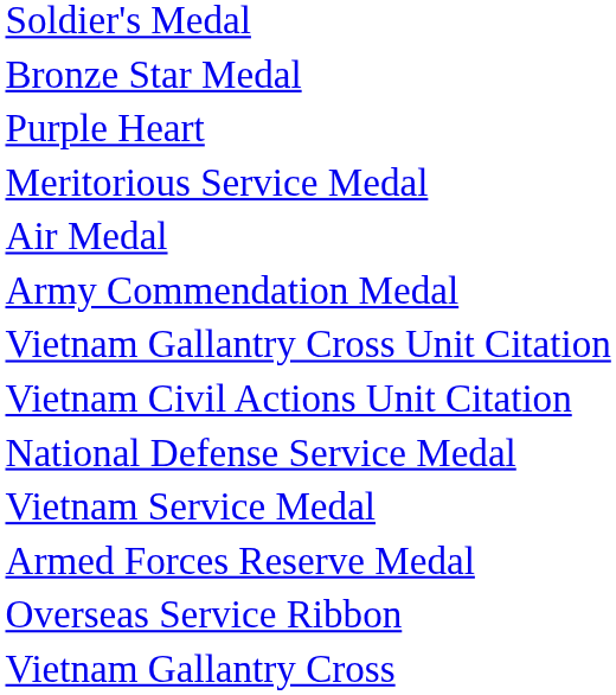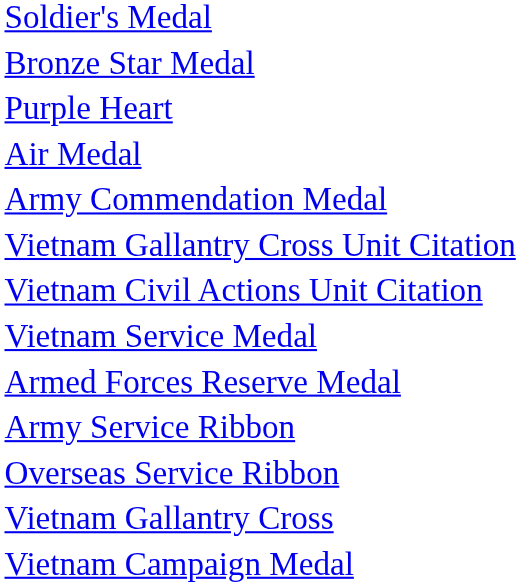 <table>
 <tr>
 <td></td>
 <td><a href='#'>Soldier's Medal</a></td>
 </tr>
 <tr>
 <td></td>
 <td><a href='#'>Bronze Star Medal</a></td>
 </tr>
 <tr>
 <td></td>
 <td><a href='#'>Purple Heart</a></td>
-</tr>
-<tr>
-<td></td>
-<td><a href='#'>Meritorious Service Medal</a></td>
 </tr>
 <tr>
 <td></td>
 <td><a href='#'>Air Medal</a></td>
 </tr>
 <tr>
 <td></td>
 <td><a href='#'>Army Commendation Medal</a></td>
 </tr>
 <tr>
 <td></td>
 <td><a href='#'>Vietnam Gallantry Cross Unit Citation</a></td>
 </tr>
 <tr>
 <td></td>
 <td><a href='#'>Vietnam Civil Actions Unit Citation</a></td>
 </tr>
 <tr>
 <td></td>
-<td><a href='#'>National Defense Service Medal</a></td>
-</tr>
-<tr>
-<td></td>
 <td><a href='#'>Vietnam Service Medal</a></td>
 </tr>
 <tr>
 <td></td>
 <td><a href='#'>Armed Forces Reserve Medal</a></td>
+</tr>
+<tr>
+<td></td>
+<td><a href='#'>Army Service Ribbon</a></td>
 </tr>
 <tr>
 <td></td>
 <td><a href='#'>Overseas Service Ribbon</a></td>
 </tr>
 <tr>
 <td></td>
 <td><a href='#'>Vietnam Gallantry Cross</a></td>
 </tr>
+<tr>
+<td></td>
+<td><a href='#'>Vietnam Campaign Medal</a></td>
+</tr>
 </table>
